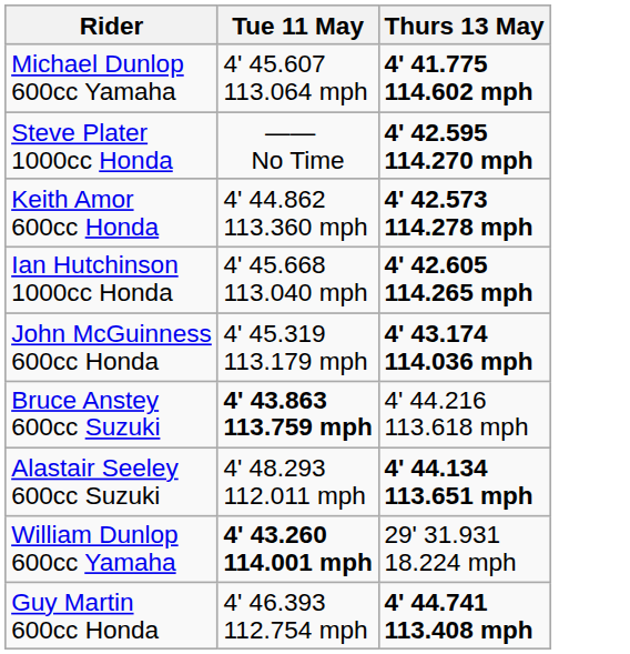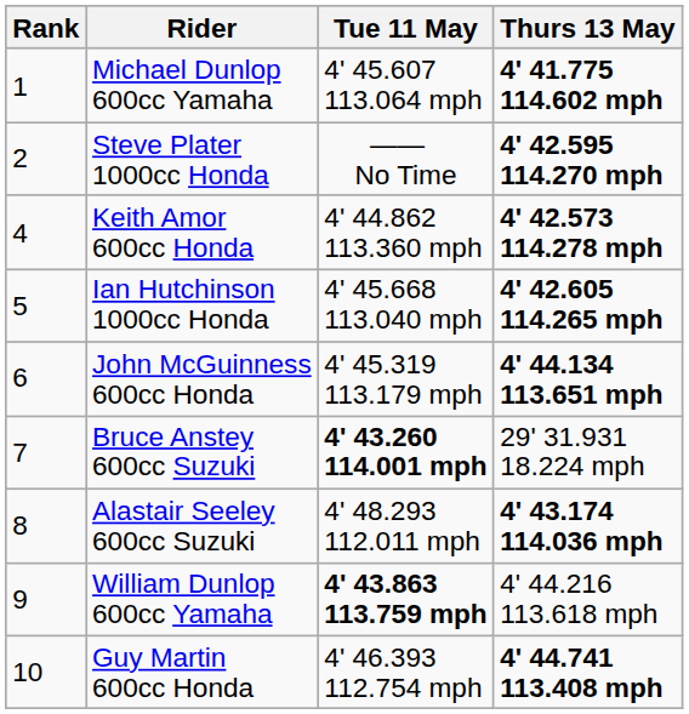 <table class="wikitable" style="font-size: 85%;">
 <tr style="background:#efefef;">
+<th>Rank</th>
 <th>Rider</th>
 <th>Tue 11 May</th>
 <th>Thurs 13 May</th>
 </tr>
 <tr>
+<td>1</td>
 <td> <a href='#'>Michael Dunlop</a><br> 600cc Yamaha</td>
 <td>4' 45.607 <br> 113.064 mph</td>
 <td><strong>4' 41.775 <br> 114.602 mph</strong></td>
 </tr>
 <tr>
+<td>2</td>
 <td> <a href='#'>Steve Plater</a><br> 1000cc <a href='#'>Honda</a></td>
 <td>      ——<br>    No Time</td>
 <td><strong>4' 42.595 <br> 114.270 mph</strong></td>
 </tr>
 <tr>
+<td>4</td>
 <td> <a href='#'>Keith Amor</a><br> 600cc <a href='#'>Honda</a></td>
 <td>4' 44.862 <br> 113.360 mph</td>
 <td><strong>4' 42.573 <br> 114.278 mph</strong></td>
 </tr>
 <tr>
+<td>5</td>
 <td> <a href='#'>Ian Hutchinson</a><br> 1000cc Honda</td>
 <td>4' 45.668 <br> 113.040 mph</td>
 <td><strong>4' 42.605 <br> 114.265 mph</strong></td>
 </tr>
 <tr>
+<td>6</td>
 <td> <a href='#'>John McGuinness</a><br> 600cc Honda</td>
 <td>4' 45.319 <br> 113.179 mph</td>
+<td><strong>4' 44.134 <br> 113.651 mph</strong></td>
+</tr>
+<tr>
+<td>7</td>
+<td> <a href='#'>Bruce Anstey</a><br> 600cc <a href='#'>Suzuki</a></td>
+<td><strong>4' 43.260 <br> 114.001 mph</strong></td>
+<td>29' 31.931 <br> 18.224 mph</td>
+</tr>
+<tr>
+<td>8</td>
+<td> <a href='#'>Alastair Seeley</a><br> 600cc Suzuki</td>
+<td>4' 48.293 <br> 112.011 mph</td>
 <td><strong>4' 43.174 <br> 114.036 mph</strong></td>
 </tr>
 <tr>
-<td> <a href='#'>Bruce Anstey</a><br> 600cc <a href='#'>Suzuki</a></td>
+<td>9</td>
+<td> <a href='#'>William Dunlop</a><br> 600cc <a href='#'>Yamaha</a></td>
 <td><strong>4' 43.863 <br> 113.759 mph</strong></td>
 <td>4' 44.216 <br> 113.618 mph</td>
 </tr>
 <tr>
-<td> <a href='#'>Alastair Seeley</a><br> 600cc Suzuki</td>
-<td>4' 48.293 <br> 112.011 mph</td>
-<td><strong>4' 44.134 <br> 113.651 mph</strong></td>
-</tr>
-<tr>
-<td> <a href='#'>William Dunlop</a><br> 600cc <a href='#'>Yamaha</a></td>
-<td><strong>4' 43.260 <br> 114.001 mph</strong></td>
-<td>29' 31.931 <br> 18.224 mph</td>
-</tr>
-<tr>
+<td>10</td>
 <td> <a href='#'>Guy Martin</a><br> 600cc Honda</td>
 <td>4' 46.393 <br> 112.754 mph</td>
 <td><strong>4' 44.741 <br> 113.408 mph</strong></td>
 </tr>
 </table>
